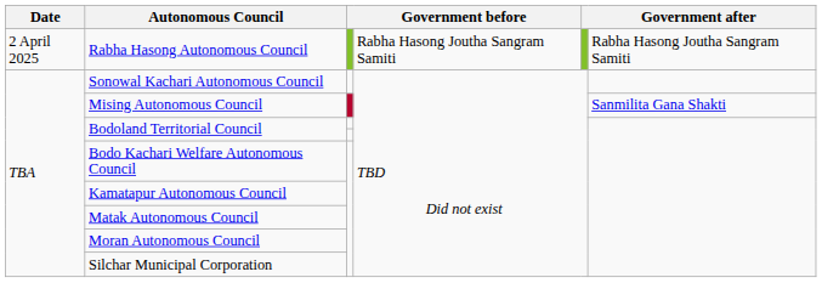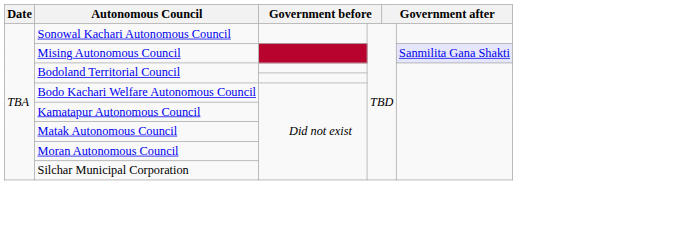 <table class="wikitable sortable">
 <tr>
 <th>Date</th>
 <th>Autonomous Council</th>
 <th colspan=2>Government before</th>
 <th colspan=2>Government after</th>
-</tr>
-<tr>
-<td>2 April 2025</td>
-<td><a href='#'>Rabha Hasong Autonomous Council</a></td>
-<td bgcolor=#82C127></td>
-<td>Rabha Hasong Joutha Sangram Samiti</td>
-<td bgcolor=#82C127></td>
-<td>Rabha Hasong Joutha Sangram Samiti</td>
 </tr>
 <tr>
 <td rowspan="10"><em>TBA</em></td>
 <td><a href='#'>Sonowal Kachari Autonomous Council</a></td>
 <td></td>
 <td colspan=2 rowspan="10"><em>TBD</em></td>
 </tr>
 <tr>
 <td><a href='#'>Mising Autonomous Council</a></td>
 <td bgcolor=#B7032E></td>
-<td><a href='#'>Sanmilita Gana Shakti</a></td>
+<td style="background: lavender;"><a href='#'>Sanmilita Gana Shakti</a></td>
 </tr>
 <tr>
 <td rowspan=2><a href='#'>Bodoland Territorial Council</a></td>
 <td></td>
 </tr>
 <tr>
 <td></td>
 </tr>
 <tr>
 <td><a href='#'>Bodo Kachari Welfare Autonomous Council</a></td>
 <td colspan="2" rowspan="5" style="text-align:center;"><em>Did not exist</em></td>
 </tr>
 <tr>
 <td><a href='#'>Kamatapur Autonomous Council</a></td>
 </tr>
 <tr>
 <td><a href='#'>Matak Autonomous Council</a></td>
 </tr>
 <tr>
 <td><a href='#'>Moran Autonomous Council</a></td>
 </tr>
 <tr>
 <td>Silchar Municipal Corporation</td>
 </tr>
 </table>
